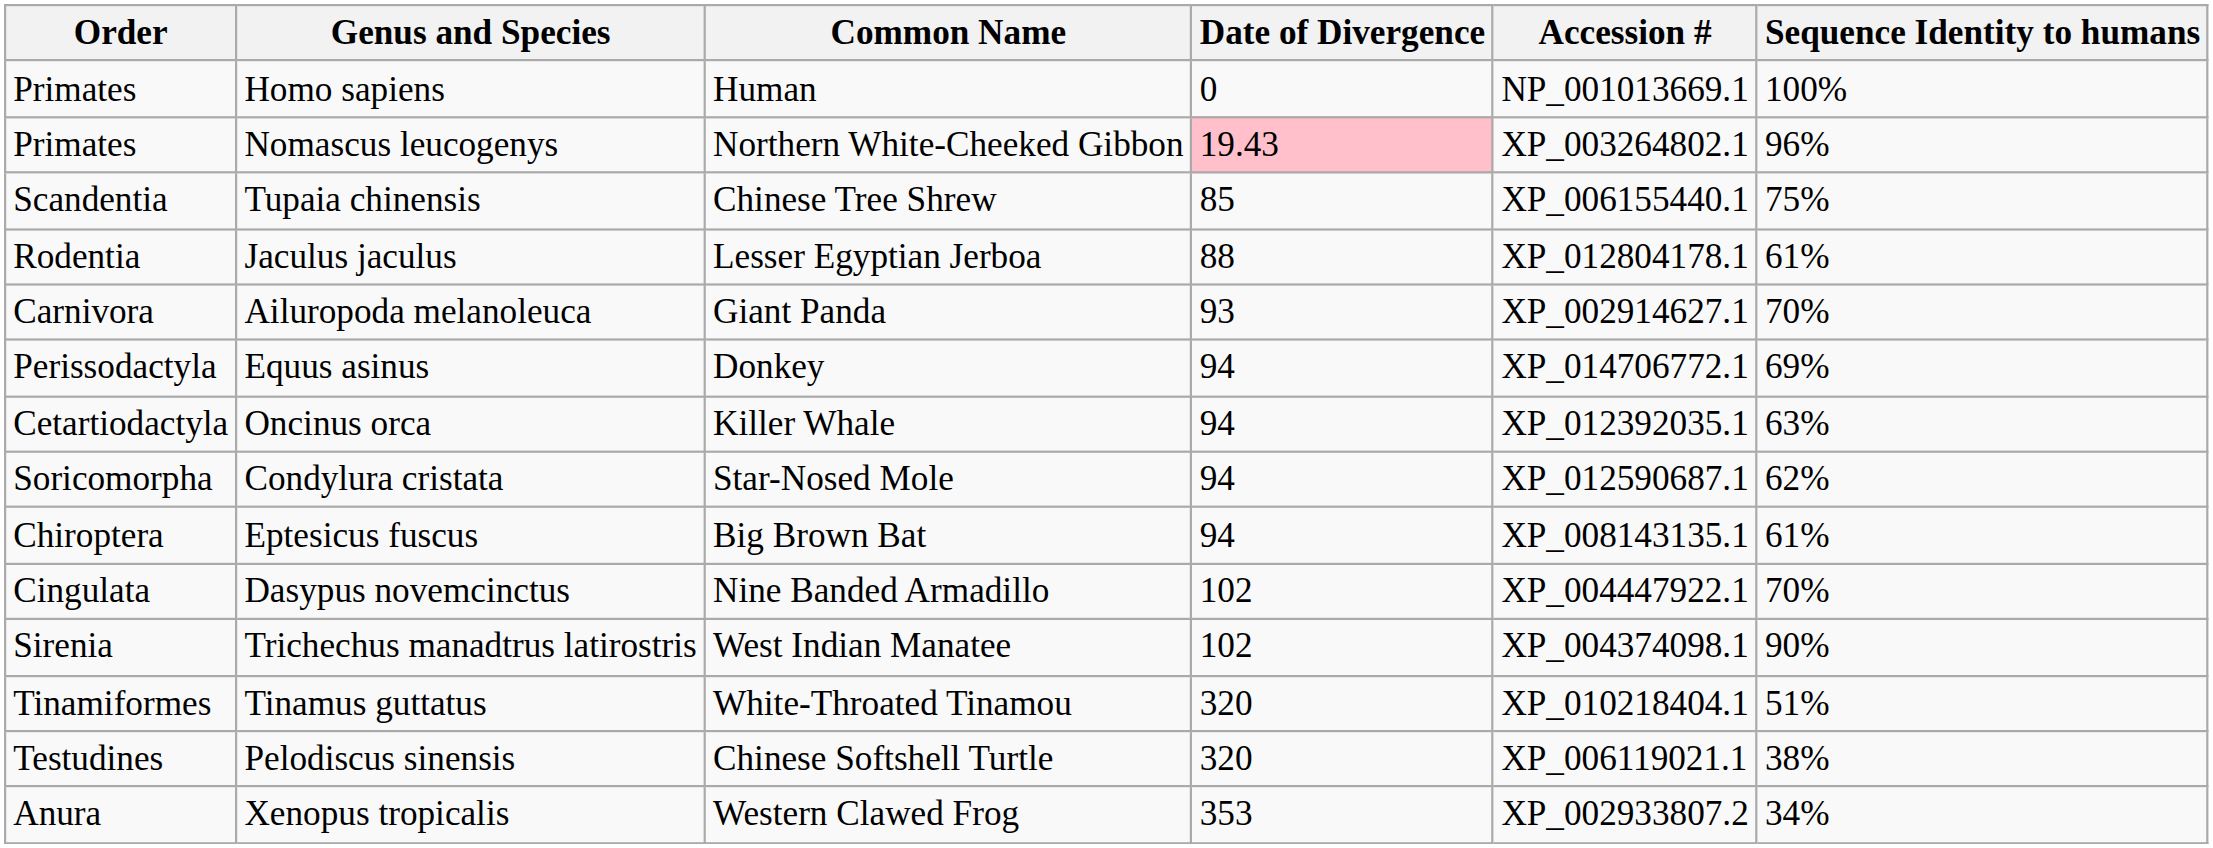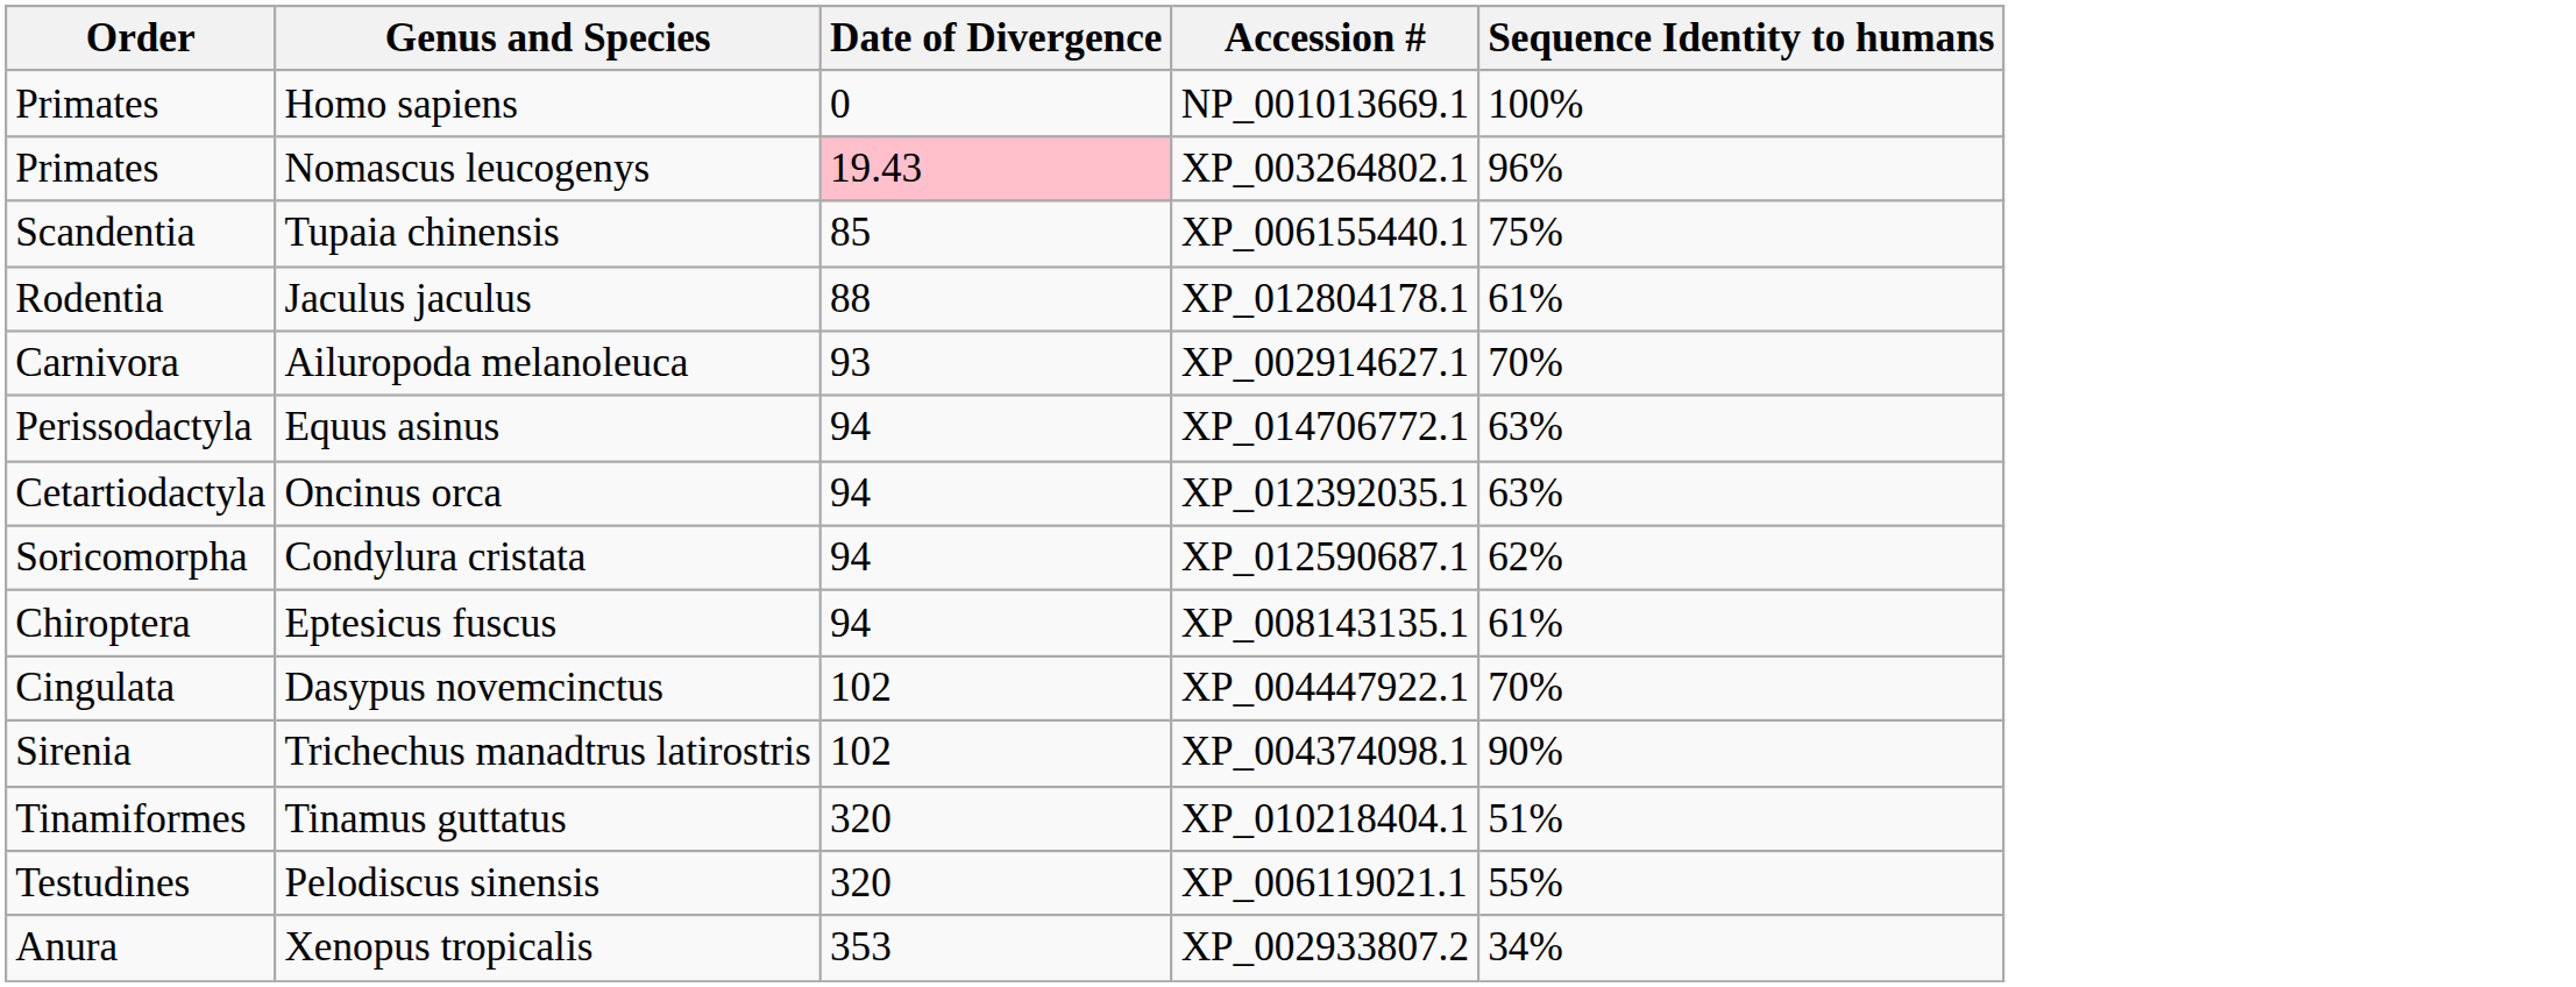 <table class="wikitable">
 <tr>
 <th>Order</th>
 <th>Genus and Species</th>
-<th>Common Name</th>
 <th>Date of Divergence</th>
 <th>Accession #</th>
 <th>Sequence Identity to humans</th>
 </tr>
 <tr>
 <td>Primates</td>
 <td>Homo sapiens</td>
-<td>Human</td>
 <td>0</td>
 <td>NP_001013669.1</td>
 <td>100%</td>
 </tr>
 <tr>
 <td>Primates</td>
 <td>Nomascus leucogenys</td>
-<td>Northern White-Cheeked Gibbon</td>
 <td style="background: pink;">19.43</td>
 <td>XP_003264802.1</td>
 <td>96%</td>
 </tr>
 <tr>
 <td>Scandentia</td>
 <td>Tupaia chinensis</td>
-<td>Chinese Tree Shrew</td>
 <td>85</td>
 <td>XP_006155440.1</td>
 <td>75%</td>
 </tr>
 <tr>
 <td>Rodentia</td>
 <td>Jaculus jaculus</td>
-<td>Lesser Egyptian Jerboa</td>
 <td>88</td>
 <td>XP_012804178.1</td>
 <td>61%</td>
 </tr>
 <tr>
 <td>Carnivora</td>
 <td>Ailuropoda melanoleuca</td>
-<td>Giant Panda</td>
 <td>93</td>
 <td>XP_002914627.1</td>
 <td>70%</td>
 </tr>
 <tr>
 <td>Perissodactyla</td>
 <td>Equus asinus</td>
-<td>Donkey</td>
 <td>94</td>
 <td>XP_014706772.1</td>
-<td>69%</td>
+<td>63%</td>
 </tr>
 <tr>
 <td>Cetartiodactyla</td>
 <td>Oncinus orca</td>
-<td>Killer Whale</td>
 <td>94</td>
 <td>XP_012392035.1</td>
 <td>63%</td>
 </tr>
 <tr>
 <td>Soricomorpha</td>
 <td>Condylura cristata</td>
-<td>Star-Nosed Mole</td>
 <td>94</td>
 <td>XP_012590687.1</td>
 <td>62%</td>
 </tr>
 <tr>
 <td>Chiroptera</td>
 <td>Eptesicus fuscus</td>
-<td>Big Brown Bat</td>
 <td>94</td>
 <td>XP_008143135.1</td>
 <td>61%</td>
 </tr>
 <tr>
 <td>Cingulata</td>
 <td>Dasypus novemcinctus</td>
-<td>Nine Banded Armadillo</td>
 <td>102</td>
 <td>XP_004447922.1</td>
 <td>70%</td>
 </tr>
 <tr>
 <td>Sirenia</td>
 <td>Trichechus manadtrus latirostris</td>
-<td>West Indian Manatee</td>
 <td>102</td>
 <td>XP_004374098.1</td>
 <td>90%</td>
 </tr>
 <tr>
 <td>Tinamiformes</td>
 <td>Tinamus guttatus</td>
-<td>White-Throated Tinamou</td>
 <td>320</td>
 <td>XP_010218404.1</td>
 <td>51%</td>
 </tr>
 <tr>
 <td>Testudines</td>
 <td>Pelodiscus sinensis</td>
-<td>Chinese Softshell Turtle</td>
 <td>320</td>
 <td>XP_006119021.1</td>
-<td>38%</td>
+<td>55%</td>
 </tr>
 <tr>
 <td>Anura</td>
 <td>Xenopus tropicalis</td>
-<td>Western Clawed Frog</td>
 <td>353</td>
 <td>XP_002933807.2</td>
 <td>34%</td>
 </tr>
 </table>
